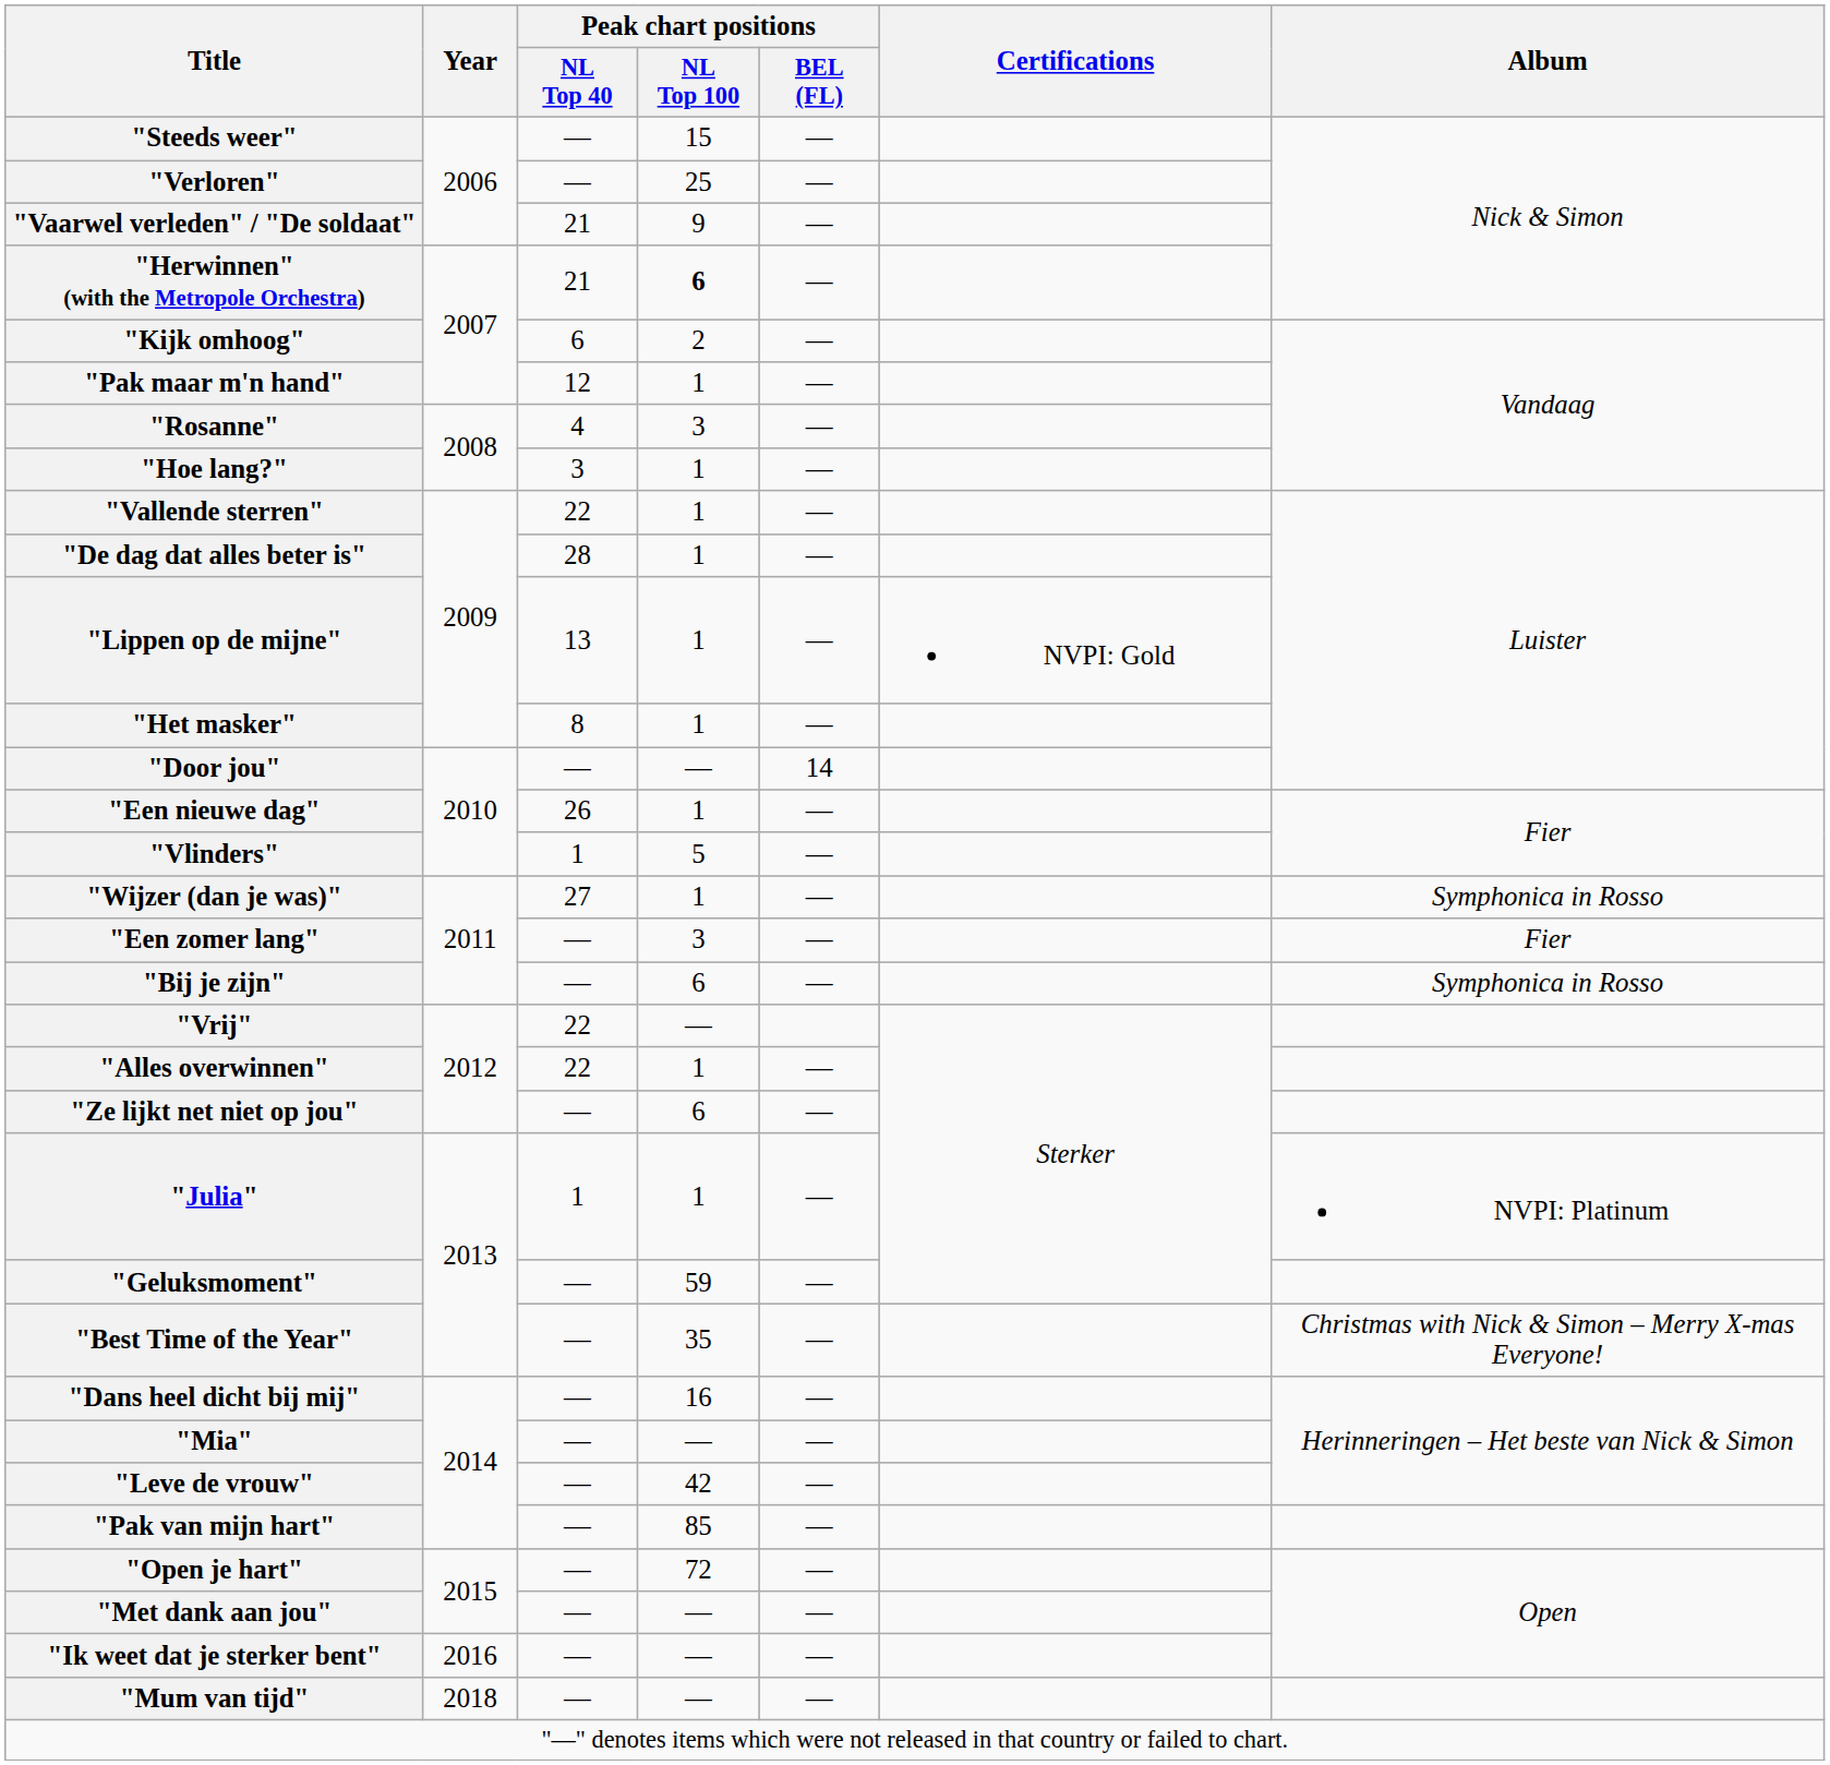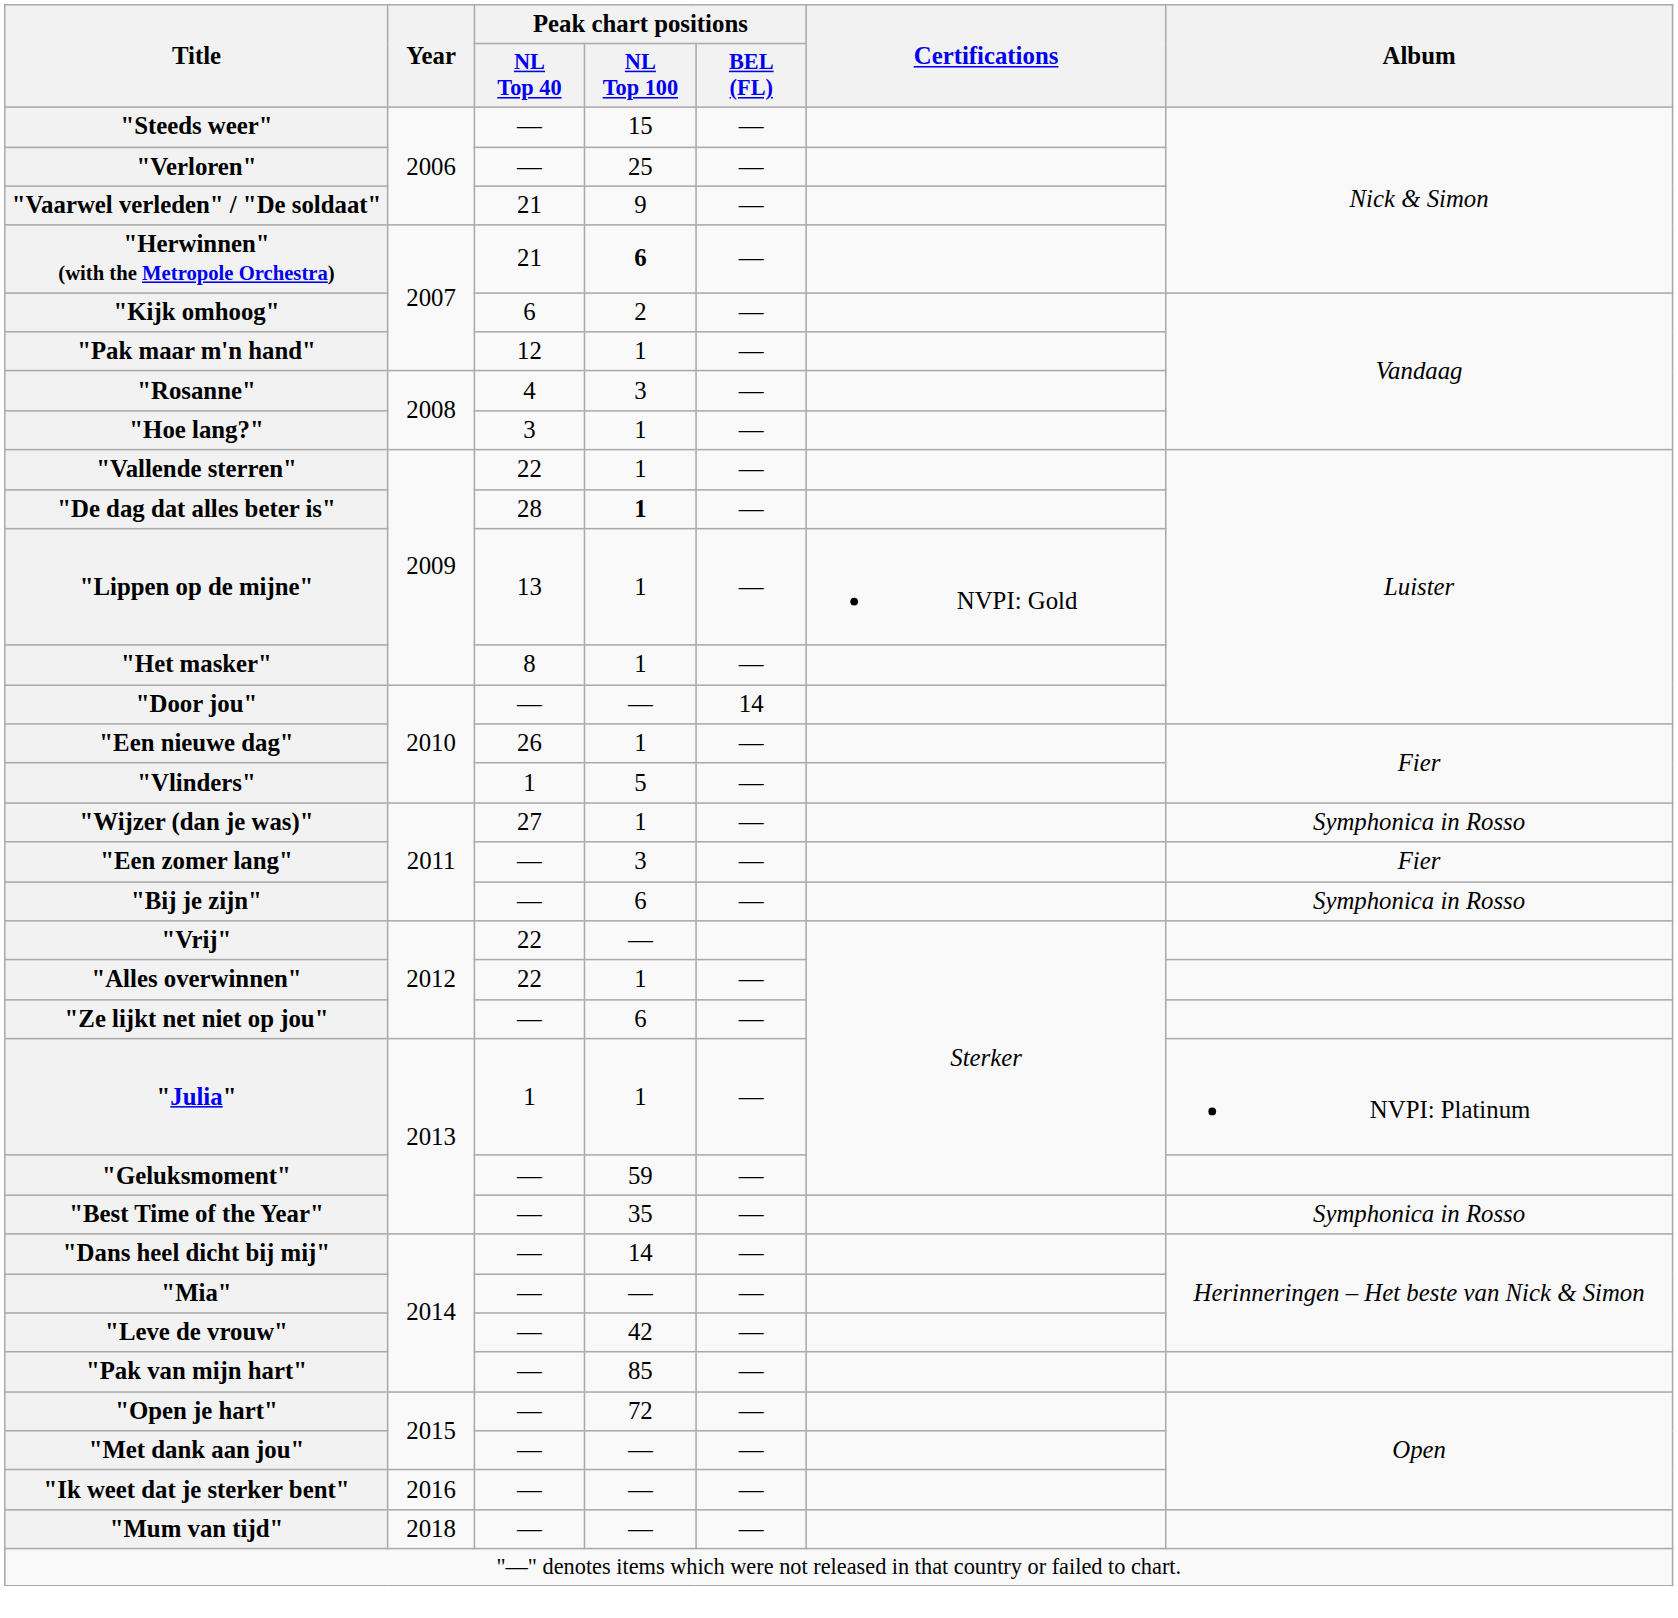 <table class="wikitable plainrowheaders" style="text-align:center;" border="1">
 <tr>
 <th scope="col" rowspan="2" style="width:15em;">Title</th>
 <th scope="col" rowspan="2" style="width:3em;">Year</th>
 <th scope="col" colspan="3">Peak chart positions</th>
 <th scope="col" rowspan="2" style="width:14em;"><a href='#'>Certifications</a></th>
 <th scope="col" rowspan="2" style="width:20em;">Album</th>
 </tr>
 <tr>
 <th scope="col" style="width:4.5em;font-size:90%;"><a href='#'>NL<br>Top 40</a><br></th>
 <th scope="col" style="width:4.5em;font-size:90%;"><a href='#'>NL<br>Top 100</a><br></th>
 <th scope="col" style="width:4.5em;font-size:90%;"><a href='#'>BEL<br>(FL)</a><br></th>
 </tr>
 <tr>
 <th scope="row">"Steeds weer"</th>
 <td rowspan="3">2006</td>
 <td>—</td>
 <td>15</td>
 <td>—</td>
 <td></td>
 <td rowspan="4"><em>Nick & Simon</em></td>
 </tr>
 <tr>
 <th scope="row">"Verloren"</th>
 <td>—</td>
 <td>25</td>
 <td>—</td>
 <td></td>
 </tr>
 <tr>
 <th scope="row">"Vaarwel verleden" / "De soldaat"</th>
 <td>21</td>
 <td>9</td>
 <td>—</td>
 <td></td>
 </tr>
 <tr>
 <th scope="row">"Herwinnen" <br><small>(with the <a href='#'>Metropole Orchestra</a>)</small></th>
 <td rowspan="3">2007</td>
 <td>21</td>
 <td><strong>6</strong></td>
 <td>—</td>
 <td></td>
 </tr>
 <tr>
 <th scope="row">"Kijk omhoog"</th>
 <td>6</td>
 <td>2</td>
 <td>—</td>
 <td></td>
 <td rowspan="4"><em>Vandaag</em></td>
 </tr>
 <tr>
 <th scope="row">"Pak maar m'n hand"</th>
 <td>12</td>
 <td>1</td>
 <td>—</td>
 <td></td>
 </tr>
 <tr>
 <th scope="row">"Rosanne"</th>
 <td rowspan="2">2008</td>
 <td>4</td>
 <td>3</td>
 <td>—</td>
 <td></td>
 </tr>
 <tr>
 <th scope="row">"Hoe lang?"</th>
 <td>3</td>
 <td>1</td>
 <td>—</td>
 <td></td>
 </tr>
 <tr>
 <th scope="row">"Vallende sterren"</th>
 <td rowspan="4">2009</td>
 <td>22</td>
 <td>1</td>
 <td>—</td>
 <td></td>
 <td rowspan="5"><em>Luister</em></td>
 </tr>
 <tr>
 <th scope="row">"De dag dat alles beter is"</th>
 <td>28</td>
-<td>1</td>
+<td><strong>1</strong></td>
 <td>—</td>
 <td></td>
 </tr>
 <tr>
 <th scope="row">"Lippen op de mijne"</th>
 <td>13</td>
 <td>1</td>
 <td>—</td>
 <td><br><ul><li>NVPI: Gold</li></ul></td>
 </tr>
 <tr>
 <th scope="row">"Het masker"</th>
 <td>8</td>
 <td>1</td>
 <td>—</td>
 <td></td>
 </tr>
 <tr>
 <th scope="row">"Door jou"</th>
 <td rowspan="3">2010</td>
 <td>—</td>
 <td>—</td>
 <td>14</td>
 <td></td>
 </tr>
 <tr>
 <th scope="row">"Een nieuwe dag"</th>
 <td>26</td>
 <td>1</td>
 <td>—</td>
 <td></td>
 <td rowspan="2"><em>Fier</em></td>
 </tr>
 <tr>
 <th scope="row">"Vlinders"</th>
 <td>1</td>
 <td>5</td>
 <td>—</td>
 <td></td>
 </tr>
 <tr>
 <th scope="row">"Wijzer (dan je was)"</th>
 <td rowspan="3">2011</td>
 <td>27</td>
 <td>1</td>
 <td>—</td>
 <td></td>
 <td rowspan="1"><em>Symphonica in Rosso</em></td>
 </tr>
 <tr>
 <th scope="row">"Een zomer lang"</th>
 <td>—</td>
 <td>3</td>
 <td>—</td>
 <td></td>
 <td rowspan="1"><em>Fier</em></td>
 </tr>
 <tr>
 <th scope="row">"Bij je zijn"</th>
 <td>—</td>
 <td>6</td>
 <td>—</td>
 <td></td>
 <td rowspan="1"><em>Symphonica in Rosso</em></td>
 </tr>
 <tr>
 <th scope="row">"Vrij"</th>
 <td rowspan="3">2012</td>
 <td>22</td>
 <td>—</td>
 <td></td>
 <td rowspan="5"><em>Sterker</em></td>
 </tr>
 <tr>
 <th scope="row">"Alles overwinnen"</th>
 <td>22</td>
 <td>1</td>
 <td>—</td>
 <td></td>
 </tr>
 <tr>
 <th scope="row">"Ze lijkt net niet op jou"</th>
 <td>—</td>
 <td>6</td>
 <td>—</td>
 <td></td>
 </tr>
 <tr>
 <th scope="row">"<a href='#'>Julia</a>"</th>
 <td rowspan="3">2013</td>
 <td>1</td>
 <td>1</td>
 <td>—</td>
 <td><br><ul><li>NVPI: Platinum</li></ul></td>
 </tr>
 <tr>
 <th scope="row">"Geluksmoment"</th>
 <td>—</td>
 <td>59</td>
 <td>—</td>
 <td></td>
 </tr>
 <tr>
 <th scope="row">"Best Time of the Year"</th>
 <td>—</td>
 <td>35</td>
 <td>—</td>
 <td></td>
-<td rowspan="1"><em>Christmas with Nick & Simon – Merry X-mas Everyone!</em></td>
+<td rowspan="1"><em>Symphonica in Rosso</em></td>
 </tr>
 <tr>
 <th scope="row">"Dans heel dicht bij mij"</th>
 <td rowspan="4">2014</td>
 <td>—</td>
-<td>16</td>
+<td>14</td>
 <td>—</td>
 <td></td>
 <td rowspan="3"><em>Herinneringen – Het beste van Nick & Simon</em></td>
 </tr>
 <tr>
 <th scope="row">"Mia"</th>
 <td>—</td>
 <td>—</td>
 <td>—</td>
 <td></td>
 </tr>
 <tr>
 <th scope="row">"Leve de vrouw"</th>
 <td>—</td>
 <td>42</td>
 <td>—</td>
 <td></td>
 </tr>
 <tr>
 <th scope="row">"Pak van mijn hart"</th>
 <td>—</td>
 <td>85</td>
 <td>—</td>
 <td></td>
 <td></td>
 </tr>
 <tr>
 <th scope="row">"Open je hart"</th>
 <td rowspan="2">2015</td>
 <td>—</td>
 <td>72</td>
 <td>—</td>
 <td></td>
 <td rowspan="3"><em>Open</em></td>
 </tr>
 <tr>
 <th scope="row">"Met dank aan jou"</th>
 <td>—</td>
 <td>—</td>
 <td>—</td>
 <td></td>
 </tr>
 <tr>
 <th scope="row">"Ik weet dat je sterker bent"</th>
 <td>2016</td>
 <td>—</td>
 <td>—</td>
 <td>—</td>
 <td></td>
 </tr>
 <tr>
 <th scope="row">"Mum van tijd"</th>
 <td>2018</td>
 <td>—</td>
 <td>—</td>
 <td>—</td>
 <td></td>
 <td></td>
 </tr>
 <tr>
 <td colspan="7" align="center" style="font-size:90%;">"—" denotes items which were not released in that country or failed to chart.</td>
 </tr>
 </table>
